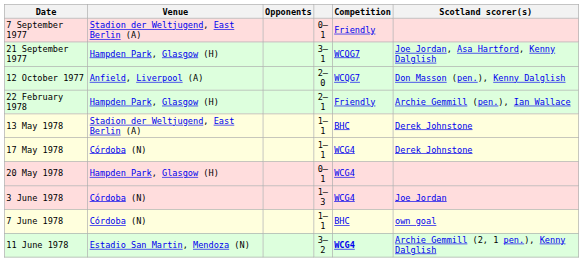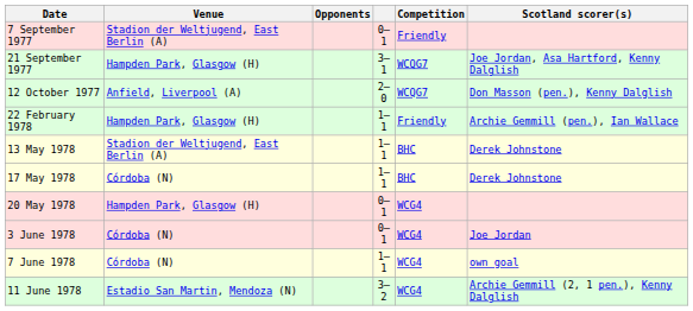 <table class="wikitable">
 <tr>
 <th>Date</th>
 <th>Venue</th>
 <th>Opponents</th>
 <th></th>
 <th>Competition</th>
 <th>Scotland scorer(s)</th>
 </tr>
 <tr bgcolor=#ffdddd>
 <td>7 September 1977</td>
 <td><a href='#'>Stadion der Weltjugend</a>, <a href='#'>East Berlin</a> (A)</td>
 <td></td>
 <td align=center>0–1</td>
 <td><a href='#'>Friendly</a></td>
 <td></td>
 </tr>
 <tr bgcolor=#ddffdd>
 <td>21 September 1977</td>
 <td><a href='#'>Hampden Park</a>, <a href='#'>Glasgow</a> (H)</td>
 <td></td>
 <td align=center>3–1</td>
 <td><a href='#'>WCQG7</a></td>
 <td><a href='#'>Joe Jordan</a>, <a href='#'>Asa Hartford</a>, <a href='#'>Kenny Dalglish</a></td>
 </tr>
 <tr bgcolor=#ddffdd>
 <td>12 October 1977</td>
 <td><a href='#'>Anfield</a>, <a href='#'>Liverpool</a> (A)</td>
 <td></td>
 <td align=center>2–0</td>
 <td><a href='#'>WCQG7</a></td>
 <td><a href='#'>Don Masson</a> (<a href='#'>pen.</a>), <a href='#'>Kenny Dalglish</a></td>
 </tr>
 <tr bgcolor=#ddffdd>
 <td>22 February 1978</td>
 <td><a href='#'>Hampden Park</a>, <a href='#'>Glasgow</a> (H)</td>
 <td></td>
-<td align=center>2–1</td>
+<td align=center>1–1</td>
 <td><a href='#'>Friendly</a></td>
 <td><a href='#'>Archie Gemmill</a> (<a href='#'>pen.</a>), <a href='#'>Ian Wallace</a></td>
 </tr>
 <tr bgcolor=#ffffdd>
 <td>13 May 1978</td>
 <td><a href='#'>Stadion der Weltjugend</a>, <a href='#'>East Berlin</a> (A)</td>
 <td></td>
 <td align=center>1–1</td>
 <td><a href='#'>BHC</a></td>
 <td><a href='#'>Derek Johnstone</a></td>
 </tr>
 <tr bgcolor=#ffffdd>
 <td>17 May 1978</td>
 <td><a href='#'>Córdoba</a> (N)</td>
 <td></td>
 <td align=center>1–1</td>
-<td><a href='#'>WCG4</a></td>
+<td><a href='#'>BHC</a></td>
 <td><a href='#'>Derek Johnstone</a></td>
 </tr>
 <tr bgcolor=#ffdddd>
 <td>20 May 1978</td>
 <td><a href='#'>Hampden Park</a>, <a href='#'>Glasgow</a> (H)</td>
 <td></td>
 <td align=center>0–1</td>
 <td><a href='#'>WCG4</a></td>
 <td></td>
 </tr>
 <tr bgcolor=#ffdddd>
 <td>3 June 1978</td>
 <td><a href='#'>Córdoba</a> (N)</td>
 <td></td>
-<td align=center>1–3</td>
+<td align=center>0–1</td>
 <td><a href='#'>WCG4</a></td>
 <td><a href='#'>Joe Jordan</a></td>
 </tr>
 <tr bgcolor=#ffffdd>
 <td>7 June 1978</td>
 <td><a href='#'>Córdoba</a> (N)</td>
 <td></td>
 <td align=center>1–1</td>
-<td><a href='#'>BHC</a></td>
+<td><a href='#'>WCG4</a></td>
 <td><a href='#'>own goal</a></td>
 </tr>
 <tr bgcolor=#ddffdd>
 <td>11 June 1978</td>
 <td><a href='#'>Estadio San Martin</a>, <a href='#'>Mendoza</a> (N)</td>
 <td></td>
 <td align=center>3–2</td>
-<td><strong><a href='#'>WCG4</a></strong></td>
+<td><a href='#'>WCG4</a></td>
 <td><a href='#'>Archie Gemmill</a> (2, 1 <a href='#'>pen.</a>), <a href='#'>Kenny Dalglish</a></td>
 </tr>
 </table>
